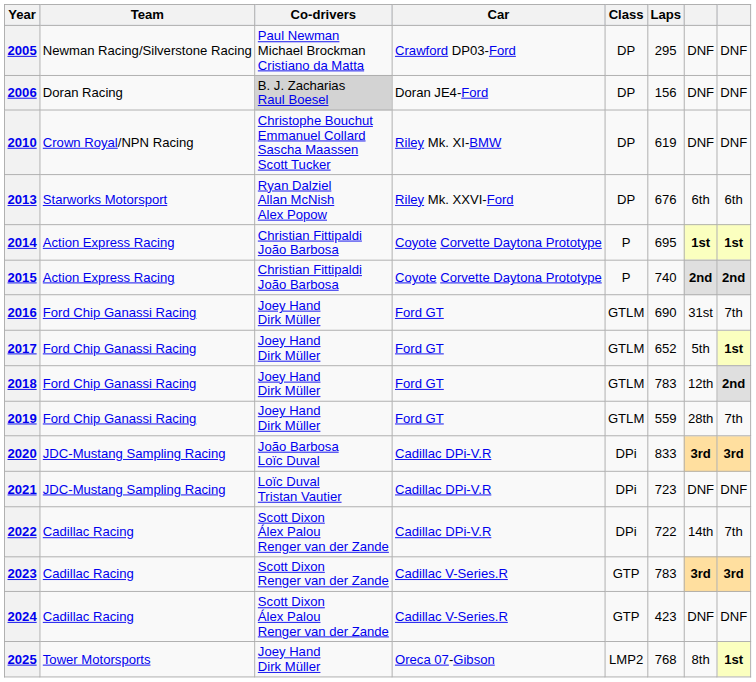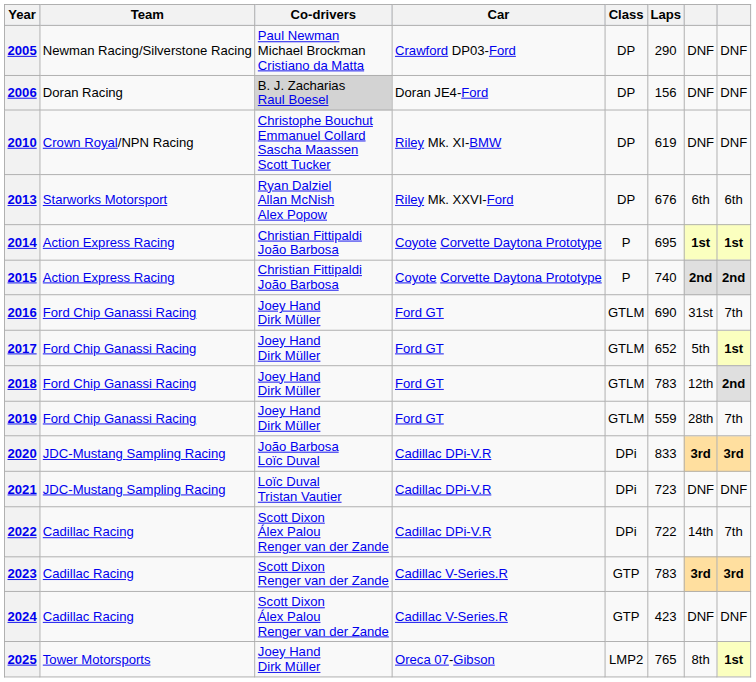 <table class="wikitable" style="text-align:center; font-size:90%">
 <tr style="background:#ABBBDD;">
 <th>Year</th>
 <th>Team</th>
 <th>Co-drivers</th>
 <th>Car</th>
 <th>Class</th>
 <th>Laps</th>
 <th></th>
 <th></th>
 </tr>
 <tr>
 <th><a href='#'>2005</a></th>
 <td align="left"nowrap> Newman Racing/Silverstone Racing</td>
 <td align="left"nowrap> <a href='#'>Paul Newman</a><br> Michael Brockman<br> <a href='#'>Cristiano da Matta</a></td>
 <td align="left"nowrap><a href='#'>Crawford</a> DP03-<a href='#'>Ford</a></td>
 <td>DP</td>
-<td>295</td>
+<td>290</td>
 <td>DNF</td>
 <td>DNF</td>
 </tr>
 <tr>
 <th><a href='#'>2006</a></th>
 <td align="left"> Doran Racing</td>
 <td align="left" style="background: lightgrey;"> B. J. Zacharias<br> <a href='#'>Raul Boesel</a></td>
 <td align="left">Doran JE4-<a href='#'>Ford</a></td>
 <td>DP</td>
 <td>156</td>
 <td>DNF</td>
 <td>DNF</td>
 </tr>
 <tr>
 <th><a href='#'>2010</a></th>
 <td align="left"> <a href='#'>Crown Royal</a>/NPN Racing</td>
 <td align="left"> <a href='#'>Christophe Bouchut</a><br> <a href='#'>Emmanuel Collard</a><br> <a href='#'>Sascha Maassen</a><br> <a href='#'>Scott Tucker</a></td>
 <td align="left"><a href='#'>Riley</a> Mk. XI-<a href='#'>BMW</a></td>
 <td>DP</td>
 <td>619</td>
 <td>DNF</td>
 <td>DNF</td>
 </tr>
 <tr>
 <th><a href='#'>2013</a></th>
 <td align="left"> <a href='#'>Starworks Motorsport</a></td>
 <td align="left"> <a href='#'>Ryan Dalziel</a><br> <a href='#'>Allan McNish</a><br> <a href='#'>Alex Popow</a></td>
 <td align="left"><a href='#'>Riley</a> Mk. XXVI-<a href='#'>Ford</a></td>
 <td>DP</td>
 <td>676</td>
 <td>6th</td>
 <td>6th</td>
 </tr>
 <tr>
 <th><a href='#'>2014</a></th>
 <td align="left"> <a href='#'>Action Express Racing</a></td>
 <td align="left"> <a href='#'>Christian Fittipaldi</a><br> <a href='#'>João Barbosa</a></td>
 <td align="left"nowrap><a href='#'>Coyote</a> <a href='#'>Corvette Daytona Prototype</a></td>
 <td>P</td>
 <td>695</td>
 <td style="background:#FBFFBF;"><strong>1st</strong></td>
 <td style="background:#FBFFBF;"><strong>1st</strong></td>
 </tr>
 <tr>
 <th><a href='#'>2015</a></th>
 <td align="left"> <a href='#'>Action Express Racing</a></td>
 <td align="left"> <a href='#'>Christian Fittipaldi</a><br> <a href='#'>João Barbosa</a></td>
 <td align="left"><a href='#'>Coyote</a> <a href='#'>Corvette Daytona Prototype</a></td>
 <td>P</td>
 <td>740</td>
 <td style="background:#DFDFDF;"><strong>2nd</strong></td>
 <td style="background:#DFDFDF;"><strong>2nd</strong></td>
 </tr>
 <tr>
 <th><a href='#'>2016</a></th>
 <td align="left"> <a href='#'>Ford Chip Ganassi Racing</a></td>
 <td align="left"> <a href='#'>Joey Hand</a><br> <a href='#'>Dirk Müller</a></td>
 <td align="left"><a href='#'>Ford GT</a></td>
 <td>GTLM</td>
 <td>690</td>
 <td>31st</td>
 <td>7th</td>
 </tr>
 <tr>
 <th><a href='#'>2017</a></th>
 <td align="left"> <a href='#'>Ford Chip Ganassi Racing</a></td>
 <td align="left"> <a href='#'>Joey Hand</a><br> <a href='#'>Dirk Müller</a></td>
 <td align="left"><a href='#'>Ford GT</a></td>
 <td>GTLM</td>
 <td>652</td>
 <td>5th</td>
 <td style="background:#FBFFBF;"><strong>1st</strong></td>
 </tr>
 <tr>
 <th><a href='#'>2018</a></th>
 <td align="left"> <a href='#'>Ford Chip Ganassi Racing</a></td>
 <td align="left"> <a href='#'>Joey Hand</a><br> <a href='#'>Dirk Müller</a></td>
 <td align="left"><a href='#'>Ford GT</a></td>
 <td>GTLM</td>
 <td>783</td>
 <td>12th</td>
 <td style="background:#DFDFDF;"><strong>2nd</strong></td>
 </tr>
 <tr>
 <th><a href='#'>2019</a></th>
 <td align="left"> <a href='#'>Ford Chip Ganassi Racing</a></td>
 <td align="left"> <a href='#'>Joey Hand</a><br> <a href='#'>Dirk Müller</a></td>
 <td align="left"><a href='#'>Ford GT</a></td>
 <td>GTLM</td>
 <td>559</td>
 <td>28th</td>
 <td>7th</td>
 </tr>
 <tr>
 <th><a href='#'>2020</a></th>
 <td align="left"> <a href='#'>JDC-Mustang Sampling Racing</a></td>
 <td align="left"> <a href='#'>João Barbosa</a><br> <a href='#'>Loïc Duval</a></td>
 <td align="left"><a href='#'>Cadillac DPi-V.R</a></td>
 <td>DPi</td>
 <td>833</td>
 <td style="background:#FFDF9F;"><strong>3rd</strong></td>
 <td style="background:#FFDF9F;"><strong>3rd</strong></td>
 </tr>
 <tr>
 <th><a href='#'>2021</a></th>
 <td align="left"> <a href='#'>JDC-Mustang Sampling Racing</a></td>
 <td align="left"> <a href='#'>Loïc Duval</a><br> <a href='#'>Tristan Vautier</a></td>
 <td align="left"><a href='#'>Cadillac DPi-V.R</a></td>
 <td>DPi</td>
 <td>723</td>
 <td>DNF</td>
 <td>DNF</td>
 </tr>
 <tr>
 <th><a href='#'>2022</a></th>
 <td align="left"> <a href='#'>Cadillac Racing</a></td>
 <td align="left"> <a href='#'>Scott Dixon</a><br> <a href='#'>Álex Palou</a><br> <a href='#'>Renger van der Zande</a></td>
 <td align="left"><a href='#'>Cadillac DPi-V.R</a></td>
 <td>DPi</td>
 <td>722</td>
 <td>14th</td>
 <td>7th</td>
 </tr>
 <tr>
 <th><a href='#'>2023</a></th>
 <td align="left"> <a href='#'>Cadillac Racing</a></td>
 <td align="left"> <a href='#'>Scott Dixon</a><br> <a href='#'>Renger van der Zande</a></td>
 <td align="left"><a href='#'>Cadillac V-Series.R</a></td>
 <td>GTP</td>
 <td>783</td>
 <td style="background:#FFDF9F;"><strong>3rd</strong></td>
 <td style="background:#FFDF9F;"><strong>3rd</strong></td>
 </tr>
 <tr>
 <th><a href='#'>2024</a></th>
 <td align="left"nowrap> <a href='#'>Cadillac Racing</a></td>
 <td align="left"nowrap> <a href='#'>Scott Dixon</a><br> <a href='#'>Álex Palou</a><br> <a href='#'>Renger van der Zande</a></td>
 <td align="left"nowrap><a href='#'>Cadillac V-Series.R</a></td>
 <td>GTP</td>
 <td>423</td>
 <td>DNF</td>
 <td>DNF</td>
 </tr>
 <tr>
 <th><a href='#'>2025</a></th>
 <td align="left"nowrap> <a href='#'>Tower Motorsports</a></td>
 <td align="left"> <a href='#'>Joey Hand</a><br> <a href='#'>Dirk Müller</a></td>
 <td align="left"nowrap><a href='#'>Oreca 07</a>-<a href='#'>Gibson</a></td>
 <td>LMP2</td>
-<td>768</td>
+<td>765</td>
 <td>8th</td>
 <td style="background:#FBFFBF;"><strong>1st</strong></td>
 </tr>
 </table>
